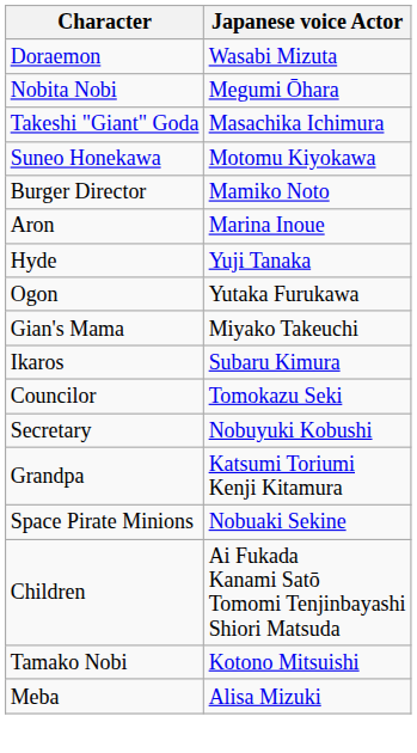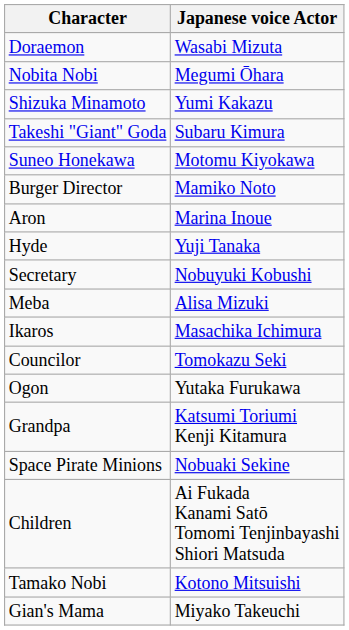 <table class="wikitable">
 <tr>
 <th>Character</th>
 <th>Japanese voice Actor</th>
 </tr>
 <tr>
 <td><a href='#'>Doraemon</a></td>
 <td><a href='#'>Wasabi Mizuta</a></td>
 </tr>
 <tr>
 <td><a href='#'>Nobita Nobi</a></td>
 <td><a href='#'>Megumi Ōhara</a></td>
 </tr>
 <tr>
+<td><a href='#'>Shizuka Minamoto</a></td>
+<td><a href='#'>Yumi Kakazu</a></td>
+</tr>
+<tr>
 <td><a href='#'>Takeshi "Giant" Goda</a></td>
-<td><a href='#'>Masachika Ichimura</a></td>
+<td><a href='#'>Subaru Kimura</a></td>
 </tr>
 <tr>
 <td><a href='#'>Suneo Honekawa</a></td>
 <td><a href='#'>Motomu Kiyokawa</a></td>
 </tr>
 <tr>
 <td>Burger Director</td>
 <td><a href='#'>Mamiko Noto</a></td>
 </tr>
 <tr>
 <td>Aron</td>
 <td><a href='#'>Marina Inoue</a></td>
 </tr>
 <tr>
 <td>Hyde</td>
 <td><a href='#'>Yuji Tanaka</a></td>
 </tr>
 <tr>
-<td>Ogon</td>
-<td>Yutaka Furukawa</td>
+<td>Secretary</td>
+<td><a href='#'>Nobuyuki Kobushi</a></td>
 </tr>
 <tr>
-<td>Gian's Mama</td>
-<td>Miyako Takeuchi</td>
+<td>Meba</td>
+<td><a href='#'>Alisa Mizuki</a></td>
 </tr>
 <tr>
 <td>Ikaros</td>
-<td><a href='#'>Subaru Kimura</a></td>
+<td><a href='#'>Masachika Ichimura</a></td>
 </tr>
 <tr>
 <td>Councilor</td>
 <td><a href='#'>Tomokazu Seki</a></td>
 </tr>
 <tr>
-<td>Secretary</td>
-<td><a href='#'>Nobuyuki Kobushi</a></td>
+<td>Ogon</td>
+<td>Yutaka Furukawa</td>
 </tr>
 <tr>
 <td>Grandpa</td>
 <td><a href='#'>Katsumi Toriumi</a><br>Kenji Kitamura</td>
 </tr>
 <tr>
 <td>Space Pirate Minions</td>
 <td><a href='#'>Nobuaki Sekine</a></td>
 </tr>
 <tr>
 <td>Children</td>
 <td>Ai Fukada<br>Kanami Satō<br>Tomomi Tenjinbayashi<br>Shiori Matsuda</td>
 </tr>
 <tr>
 <td>Tamako Nobi</td>
 <td><a href='#'>Kotono Mitsuishi</a></td>
 </tr>
 <tr>
-<td>Meba</td>
-<td><a href='#'>Alisa Mizuki</a></td>
+<td>Gian's Mama</td>
+<td>Miyako Takeuchi</td>
 </tr>
 </table>
